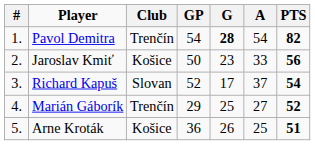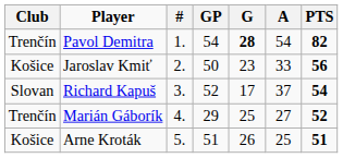 <table class="wikitable" style="text-align: center;">
 <tr>
+<th width="30"><strong>Club</strong></th>
+<td><strong>Player</strong></td>
 <th width="20"><strong>#</strong></th>
-<td><strong>Player</strong></td>
-<th width="30"><strong>Club</strong></th>
 <th width="30"><strong>GP</strong></th>
 <th width="30"><strong>G</strong></th>
 <th width="30"><strong>A</strong></th>
 <th width="30"><strong>PTS</strong></th>
 </tr>
 <tr>
+<td>Trenčín</td>
+<td align="left"> <a href='#'>Pavol Demitra</a></td>
 <td>1.</td>
-<td align="left"> <a href='#'>Pavol Demitra</a></td>
-<td>Trenčín</td>
 <td>54</td>
 <td><strong>28</strong></td>
 <td>54</td>
 <td><strong>82</strong></td>
 </tr>
 <tr>
+<td>Košice</td>
+<td align="left"> Jaroslav Kmiť</td>
 <td>2.</td>
-<td align="left"> Jaroslav Kmiť</td>
-<td>Košice</td>
 <td>50</td>
 <td>23</td>
 <td>33</td>
 <td><strong>56</strong></td>
 </tr>
 <tr>
+<td>Slovan</td>
+<td align="left"> <a href='#'>Richard Kapuš</a></td>
 <td>3.</td>
-<td align="left"> <a href='#'>Richard Kapuš</a></td>
-<td>Slovan</td>
 <td>52</td>
 <td>17</td>
 <td>37</td>
 <td><strong>54</strong></td>
 </tr>
 <tr>
+<td>Trenčín</td>
+<td align="left"> <a href='#'>Marián Gáborík</a></td>
 <td>4.</td>
-<td align="left"> <a href='#'>Marián Gáborík</a></td>
-<td>Trenčín</td>
 <td>29</td>
 <td>25</td>
 <td>27</td>
 <td><strong>52</strong></td>
 </tr>
 <tr>
+<td>Košice</td>
+<td align="left"> Arne Kroták</td>
 <td>5.</td>
-<td align="left"> Arne Kroták</td>
-<td>Košice</td>
-<td>36</td>
+<td>51</td>
 <td>26</td>
 <td>25</td>
 <td><strong>51</strong></td>
 </tr>
 </table>
